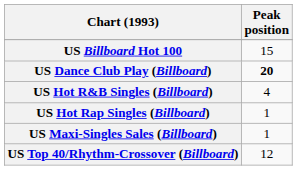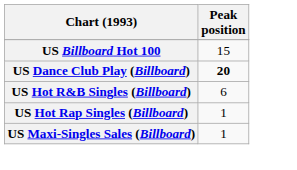 <table class="wikitable sortable plainrowheaders" style="text-align:center">
 <tr>
 <th>Chart (1993)</th>
 <th>Peak<br>position</th>
 </tr>
 <tr>
 </tr>
 <tr>
 </tr>
 <tr>
 <th scope="row">US <a href='#'><em>Billboard</em> Hot 100</a></th>
 <td>15</td>
 </tr>
 <tr>
 <th scope="row">US <a href='#'>Dance Club Play</a> (<em><a href='#'>Billboard</a></em>)</th>
 <td><strong>20</strong></td>
 </tr>
 <tr>
 <th scope="row">US <a href='#'>Hot R&B Singles</a> (<em><a href='#'>Billboard</a></em>)</th>
-<td>4</td>
+<td>6</td>
 </tr>
 <tr>
 <th scope="row">US <a href='#'>Hot Rap Singles</a> (<em><a href='#'>Billboard</a></em>)</th>
 <td>1</td>
 </tr>
 <tr>
 <th scope="row">US <a href='#'>Maxi-Singles Sales</a> (<em><a href='#'>Billboard</a></em>)</th>
 <td>1</td>
 </tr>
-<tr>
-<th scope="row">US <a href='#'>Top 40/Rhythm-Crossover</a> (<em><a href='#'>Billboard</a></em>)</th>
-<td>12</td>
-</tr>
 </table>
